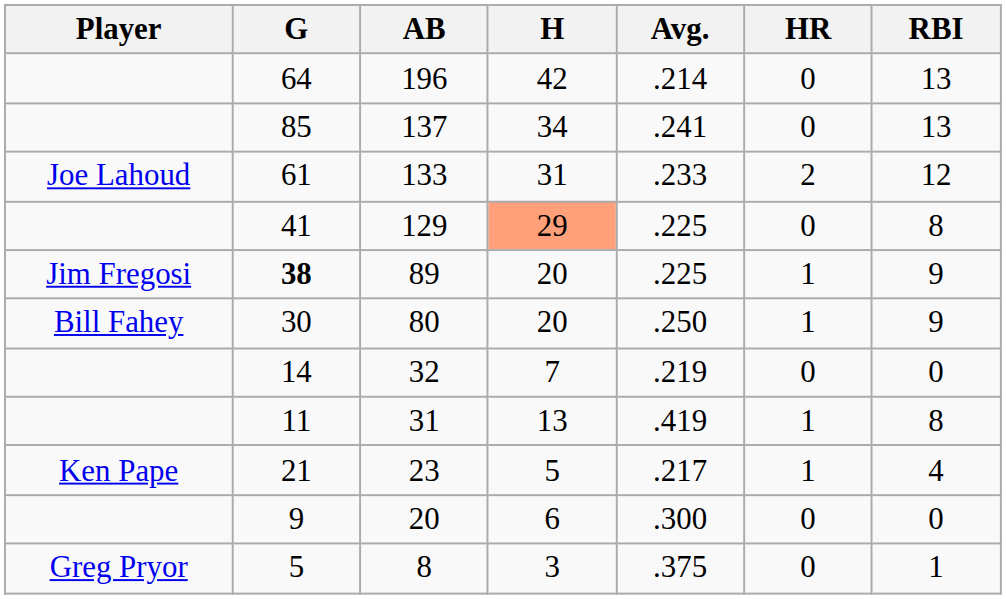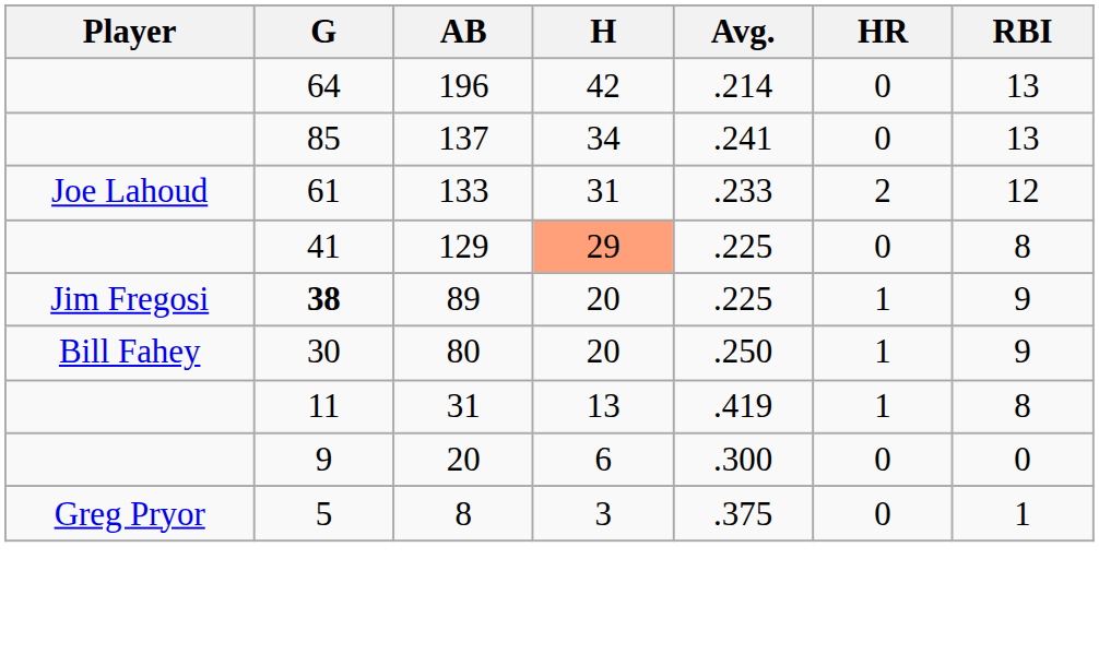 <table class="wikitable sortable">
 <tr>
 <th bgcolor="#DDDDFF" width="16%">Player</th>
 <th bgcolor="#DDDDFF" width="9%">G</th>
 <th bgcolor="#DDDDFF" width="9%">AB</th>
 <th bgcolor="#DDDDFF" width="9%">H</th>
 <th bgcolor="#DDDDFF" width="9%">Avg.</th>
 <th bgcolor="#DDDDFF" width="9%">HR</th>
 <th bgcolor="#DDDDFF" width="9%">RBI</th>
 </tr>
 <tr align="center">
 <td></td>
 <td>64</td>
 <td>196</td>
 <td>42</td>
 <td>.214</td>
 <td>0</td>
 <td>13</td>
 </tr>
 <tr align="center">
 <td></td>
 <td>85</td>
 <td>137</td>
 <td>34</td>
 <td>.241</td>
 <td>0</td>
 <td>13</td>
 </tr>
 <tr align="center">
 <td><a href='#'>Joe Lahoud</a></td>
 <td>61</td>
 <td>133</td>
 <td>31</td>
 <td>.233</td>
 <td>2</td>
 <td>12</td>
 </tr>
 <tr align=center>
 <td></td>
 <td>41</td>
 <td>129</td>
 <td style="background: lightsalmon;">29</td>
 <td>.225</td>
 <td>0</td>
 <td>8</td>
 </tr>
 <tr align="center">
 <td><a href='#'>Jim Fregosi</a></td>
 <td><strong>38</strong></td>
 <td>89</td>
 <td>20</td>
 <td>.225</td>
 <td>1</td>
 <td>9</td>
 </tr>
 <tr align=center>
 <td><a href='#'>Bill Fahey</a></td>
 <td>30</td>
 <td>80</td>
 <td>20</td>
 <td>.250</td>
 <td>1</td>
 <td>9</td>
 </tr>
-<tr align=center>
-<td></td>
-<td>14</td>
-<td>32</td>
-<td>7</td>
-<td>.219</td>
-<td>0</td>
-<td>0</td>
-</tr>
 <tr align="center">
 <td></td>
 <td>11</td>
 <td>31</td>
 <td>13</td>
 <td>.419</td>
 <td>1</td>
 <td>8</td>
-</tr>
-<tr align="center">
-<td><a href='#'>Ken Pape</a></td>
-<td>21</td>
-<td>23</td>
-<td>5</td>
-<td>.217</td>
-<td>1</td>
-<td>4</td>
 </tr>
 <tr align=center>
 <td></td>
 <td>9</td>
 <td>20</td>
 <td>6</td>
 <td>.300</td>
 <td>0</td>
 <td>0</td>
 </tr>
 <tr align="center">
 <td><a href='#'>Greg Pryor</a></td>
 <td>5</td>
 <td>8</td>
 <td>3</td>
 <td>.375</td>
 <td>0</td>
 <td>1</td>
 </tr>
 </table>
